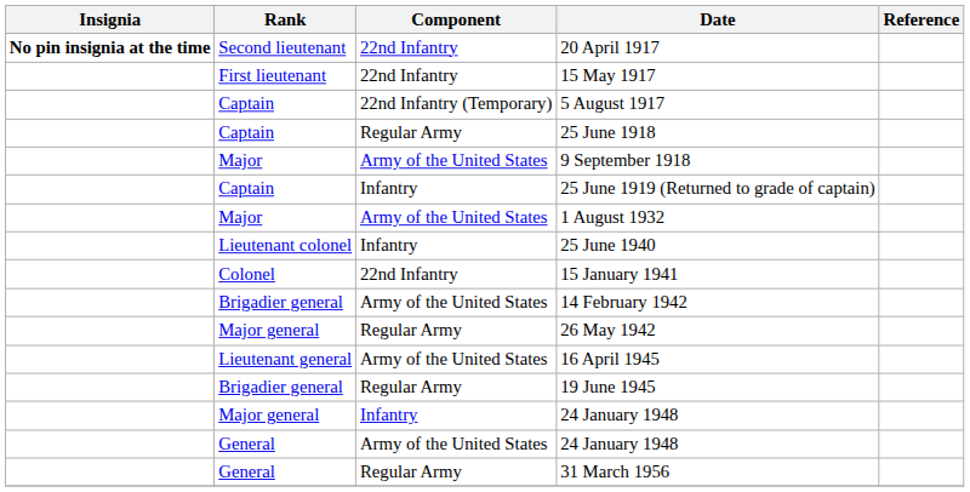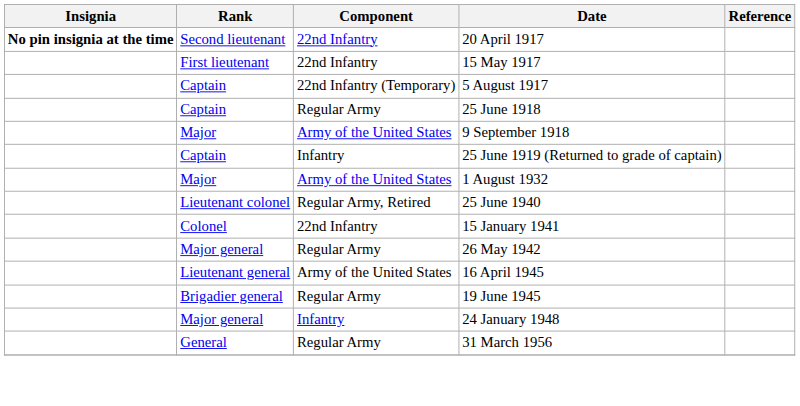 <table class="wikitable" style="background:white">
 <tr>
 <th>Insignia</th>
 <th>Rank</th>
 <th>Component</th>
 <th>Date</th>
 <th>Reference</th>
 </tr>
 <tr>
 <td align="center"><strong>No pin insignia at the time</strong></td>
 <td><a href='#'>Second lieutenant</a></td>
 <td><a href='#'>22nd Infantry</a></td>
 <td>20 April 1917</td>
 <td></td>
 </tr>
 <tr>
 <td align="center"></td>
 <td><a href='#'>First lieutenant</a></td>
 <td>22nd Infantry</td>
 <td>15 May 1917</td>
 <td></td>
 </tr>
 <tr>
 <td align="center"></td>
 <td><a href='#'>Captain</a></td>
 <td>22nd Infantry (Temporary)</td>
 <td>5 August 1917</td>
 <td></td>
 </tr>
 <tr>
 <td align="center"></td>
 <td><a href='#'>Captain</a></td>
 <td>Regular Army</td>
 <td>25 June 1918</td>
 <td></td>
 </tr>
 <tr>
 <td align="center"></td>
 <td><a href='#'>Major</a></td>
 <td><a href='#'>Army of the United States</a></td>
 <td>9 September 1918</td>
 <td></td>
 </tr>
 <tr>
 <td align="center"></td>
 <td><a href='#'>Captain</a></td>
 <td>Infantry</td>
 <td>25 June 1919  (Returned to grade of captain)</td>
 <td></td>
 </tr>
 <tr>
 <td align="center"></td>
 <td><a href='#'>Major</a></td>
 <td><a href='#'>Army of the United States</a></td>
 <td>1 August 1932</td>
 <td></td>
 </tr>
 <tr>
 <td align="center"></td>
 <td><a href='#'>Lieutenant colonel</a></td>
-<td>Infantry</td>
+<td>Regular Army, Retired</td>
 <td>25 June 1940</td>
 <td></td>
 </tr>
 <tr>
 <td align="center"></td>
 <td><a href='#'>Colonel</a></td>
 <td>22nd Infantry</td>
 <td>15 January 1941</td>
-<td></td>
-</tr>
-<tr>
-<td align="center"></td>
-<td><a href='#'>Brigadier general</a></td>
-<td>Army of the United States</td>
-<td>14 February 1942</td>
 <td></td>
 </tr>
 <tr>
 <td align="center"></td>
 <td><a href='#'>Major general</a></td>
 <td>Regular Army</td>
 <td>26 May 1942</td>
 <td></td>
 </tr>
 <tr>
 <td align="center"></td>
 <td><a href='#'>Lieutenant general</a></td>
 <td>Army of the United States</td>
 <td>16 April 1945</td>
 <td></td>
 </tr>
 <tr>
 <td align="center"></td>
 <td><a href='#'>Brigadier general</a></td>
 <td>Regular Army</td>
 <td>19 June 1945</td>
 <td></td>
 </tr>
 <tr>
 <td align="center"></td>
 <td><a href='#'>Major general</a></td>
 <td><a href='#'>Infantry</a></td>
 <td>24 January 1948</td>
 <td></td>
 </tr>
 <tr>
 <td align="center"></td>
 <td><a href='#'>General</a></td>
-<td>Army of the United States</td>
-<td>24 January 1948</td>
-<td></td>
-</tr>
-<tr>
-<td align="center"></td>
-<td><a href='#'>General</a></td>
 <td>Regular Army</td>
 <td>31 March 1956</td>
 <td></td>
 </tr>
 <tr>
 </tr>
 </table>
